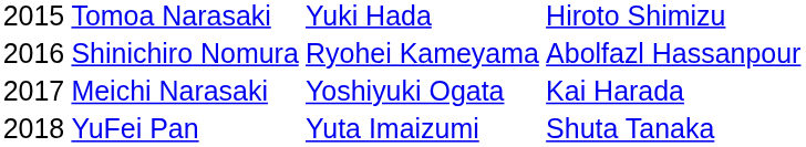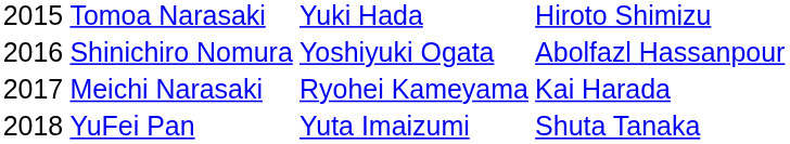 <table>
 <tr>
 <td align="center">2015</td>
 <td> <a href='#'>Tomoa Narasaki</a></td>
 <td> <a href='#'>Yuki Hada</a></td>
 <td> <a href='#'>Hiroto Shimizu</a></td>
 </tr>
 <tr>
 <td align="center">2016</td>
 <td> <a href='#'>Shinichiro Nomura</a></td>
-<td> <a href='#'>Ryohei Kameyama</a></td>
+<td> <a href='#'>Yoshiyuki Ogata</a></td>
 <td> <a href='#'>Abolfazl Hassanpour</a></td>
 </tr>
 <tr>
 <td align="center">2017</td>
 <td> <a href='#'>Meichi Narasaki</a></td>
-<td> <a href='#'>Yoshiyuki Ogata</a></td>
+<td> <a href='#'>Ryohei Kameyama</a></td>
 <td> <a href='#'>Kai Harada</a></td>
 </tr>
 <tr>
 <td align="center">2018</td>
 <td> <a href='#'>YuFei Pan</a></td>
 <td> <a href='#'>Yuta Imaizumi</a></td>
 <td> <a href='#'>Shuta Tanaka</a></td>
 </tr>
 </table>
